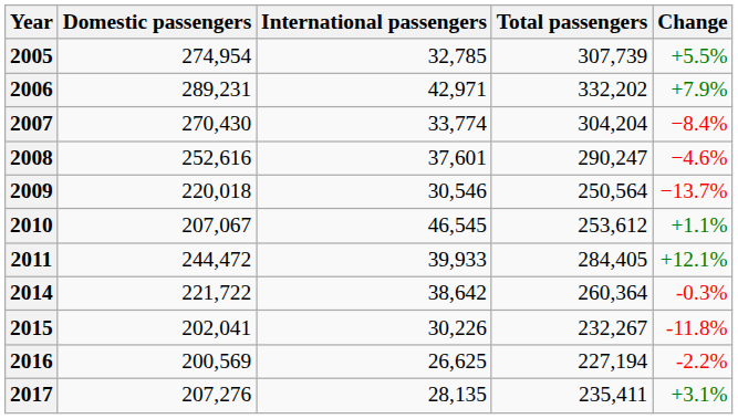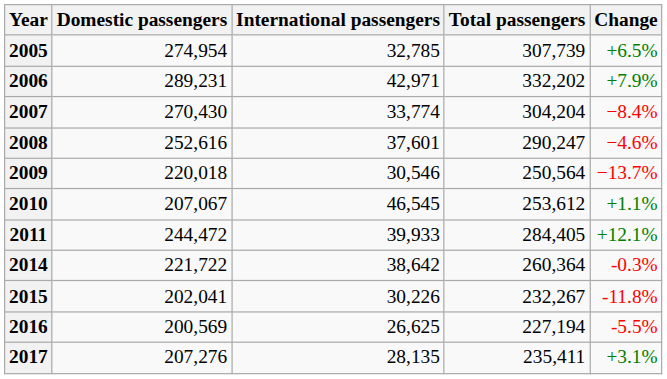 <table class="wikitable" style="text-align: right">
 <tr>
 <th>Year</th>
 <th>Domestic passengers</th>
 <th>International passengers</th>
 <th>Total passengers</th>
 <th>Change</th>
 </tr>
 <tr>
 <th>2005</th>
 <td>274,954</td>
 <td>32,785</td>
 <td>307,739</td>
-<td style="color:green">+5.5% </td>
+<td style="color:green">+6.5% </td>
 </tr>
 <tr>
 <th>2006</th>
 <td>289,231</td>
 <td>42,971</td>
 <td>332,202</td>
 <td style="color:green">+7.9% </td>
 </tr>
 <tr>
 <th>2007</th>
 <td>270,430</td>
 <td>33,774</td>
 <td>304,204</td>
 <td style="color:red">−8.4% </td>
 </tr>
 <tr>
 <th>2008</th>
 <td>252,616</td>
 <td>37,601</td>
 <td>290,247</td>
 <td style="color:red">−4.6% </td>
 </tr>
 <tr>
 <th>2009</th>
 <td>220,018</td>
 <td>30,546</td>
 <td>250,564</td>
 <td style="color:red">−13.7% </td>
 </tr>
 <tr>
 <th>2010</th>
 <td>207,067</td>
 <td>46,545</td>
 <td>253,612</td>
 <td style="color:green">+1.1% </td>
 </tr>
 <tr>
 <th>2011</th>
 <td>244,472</td>
 <td>39,933</td>
 <td>284,405</td>
 <td style="color:green">+12.1% </td>
 </tr>
 <tr>
 <th>2014</th>
 <td>221,722</td>
 <td>38,642</td>
 <td>260,364</td>
 <td style="color:red">-0.3% </td>
 </tr>
 <tr>
 <th>2015</th>
 <td>202,041</td>
 <td>30,226</td>
 <td>232,267</td>
 <td style="color:red">-11.8% </td>
 </tr>
 <tr>
 <th>2016</th>
 <td>200,569</td>
 <td>26,625</td>
 <td>227,194</td>
-<td style="color:red">-2.2% </td>
+<td style="color:red">-5.5% </td>
 </tr>
 <tr>
 <th>2017</th>
 <td>207,276</td>
 <td>28,135</td>
 <td>235,411</td>
 <td style="color:green">+3.1% </td>
 </tr>
 </table>
